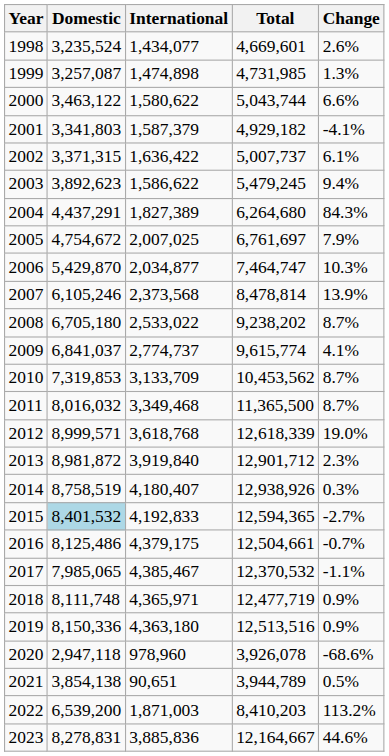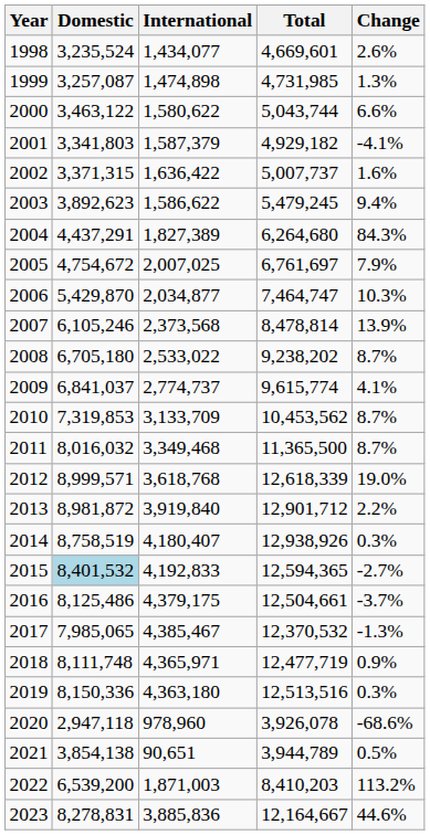 <table class="wikitable sortable">
 <tr>
 <th>Year</th>
 <th>Domestic</th>
 <th>International</th>
 <th>Total</th>
 <th>Change</th>
 </tr>
 <tr>
 <td>1998</td>
 <td>3,235,524</td>
 <td>1,434,077</td>
 <td>4,669,601</td>
 <td> 2.6%</td>
 </tr>
 <tr>
 <td>1999</td>
 <td>3,257,087</td>
 <td>1,474,898</td>
 <td>4,731,985</td>
 <td> 1.3%</td>
 </tr>
 <tr>
 <td>2000</td>
 <td>3,463,122</td>
 <td>1,580,622</td>
 <td>5,043,744</td>
 <td> 6.6%</td>
 </tr>
 <tr>
 <td>2001</td>
 <td>3,341,803</td>
 <td>1,587,379</td>
 <td>4,929,182</td>
 <td> -4.1%</td>
 </tr>
 <tr>
 <td>2002</td>
 <td>3,371,315</td>
 <td>1,636,422</td>
 <td>5,007,737</td>
-<td> 6.1%</td>
+<td> 1.6%</td>
 </tr>
 <tr>
 <td>2003</td>
 <td>3,892,623</td>
 <td>1,586,622</td>
 <td>5,479,245</td>
 <td> 9.4%</td>
 </tr>
 <tr>
 <td>2004</td>
 <td>4,437,291</td>
 <td>1,827,389</td>
 <td>6,264,680</td>
 <td> 84.3%</td>
 </tr>
 <tr>
 <td>2005</td>
 <td>4,754,672</td>
 <td>2,007,025</td>
 <td>6,761,697</td>
 <td> 7.9%</td>
 </tr>
 <tr>
 <td>2006</td>
 <td>5,429,870</td>
 <td>2,034,877</td>
 <td>7,464,747</td>
 <td> 10.3%</td>
 </tr>
 <tr>
 <td>2007</td>
 <td>6,105,246</td>
 <td>2,373,568</td>
 <td>8,478,814</td>
 <td> 13.9%</td>
 </tr>
 <tr>
 <td>2008</td>
 <td>6,705,180</td>
 <td>2,533,022</td>
 <td>9,238,202</td>
 <td> 8.7%</td>
 </tr>
 <tr>
 <td>2009</td>
 <td>6,841,037</td>
 <td>2,774,737</td>
 <td>9,615,774</td>
 <td> 4.1%</td>
 </tr>
 <tr>
 <td>2010</td>
 <td>7,319,853</td>
 <td>3,133,709</td>
 <td>10,453,562</td>
 <td> 8.7%</td>
 </tr>
 <tr>
 <td>2011</td>
 <td>8,016,032</td>
 <td>3,349,468</td>
 <td>11,365,500</td>
 <td> 8.7%</td>
 </tr>
 <tr>
 <td>2012</td>
 <td>8,999,571</td>
 <td>3,618,768</td>
 <td>12,618,339</td>
 <td> 19.0%</td>
 </tr>
 <tr>
 <td>2013</td>
 <td>8,981,872</td>
 <td>3,919,840</td>
 <td>12,901,712</td>
-<td> 2.3%</td>
+<td> 2.2%</td>
 </tr>
 <tr>
 <td>2014</td>
 <td>8,758,519</td>
 <td>4,180,407</td>
 <td>12,938,926</td>
 <td> 0.3%</td>
 </tr>
 <tr>
 <td>2015</td>
 <td style="background: lightblue;">8,401,532</td>
 <td>4,192,833</td>
 <td>12,594,365</td>
 <td> -2.7%</td>
 </tr>
 <tr>
 <td>2016</td>
 <td>8,125,486</td>
 <td>4,379,175</td>
 <td>12,504,661</td>
-<td> -0.7%</td>
+<td> -3.7%</td>
 </tr>
 <tr>
 <td>2017</td>
 <td>7,985,065</td>
 <td>4,385,467</td>
 <td>12,370,532</td>
-<td> -1.1%</td>
+<td> -1.3%</td>
 </tr>
 <tr>
 <td>2018</td>
 <td>8,111,748</td>
 <td>4,365,971</td>
 <td>12,477,719</td>
 <td> 0.9%</td>
 </tr>
 <tr>
 <td>2019</td>
 <td>8,150,336</td>
 <td>4,363,180</td>
 <td>12,513,516</td>
-<td> 0.9%</td>
+<td> 0.3%</td>
 </tr>
 <tr>
 <td>2020</td>
 <td>2,947,118</td>
 <td>978,960</td>
 <td>3,926,078</td>
 <td> -68.6%</td>
 </tr>
 <tr>
 <td>2021</td>
 <td>3,854,138</td>
 <td>90,651</td>
 <td>3,944,789</td>
 <td> 0.5%</td>
 </tr>
 <tr>
 <td>2022</td>
 <td>6,539,200</td>
 <td>1,871,003</td>
 <td>8,410,203</td>
 <td> 113.2%</td>
 </tr>
 <tr>
 <td>2023</td>
 <td>8,278,831</td>
 <td>3,885,836</td>
 <td>12,164,667</td>
 <td> 44.6%</td>
 </tr>
 </table>
